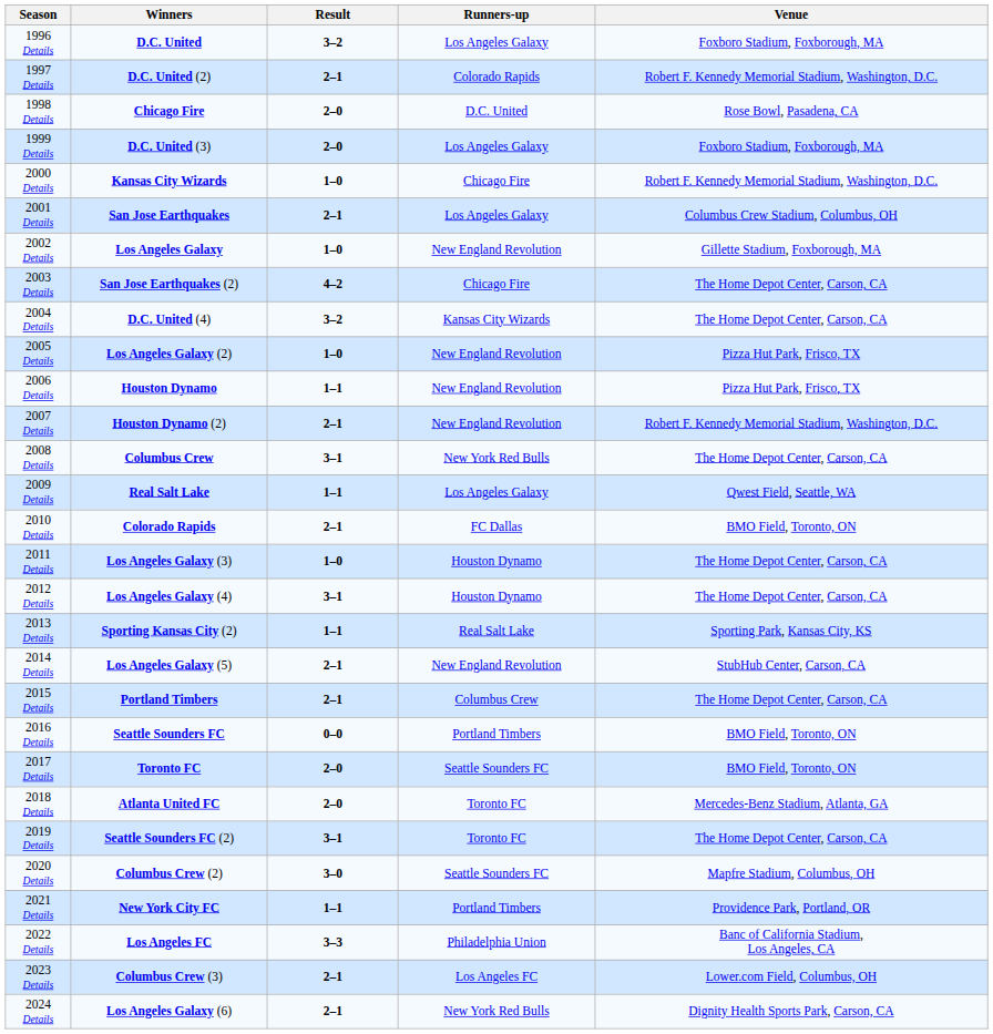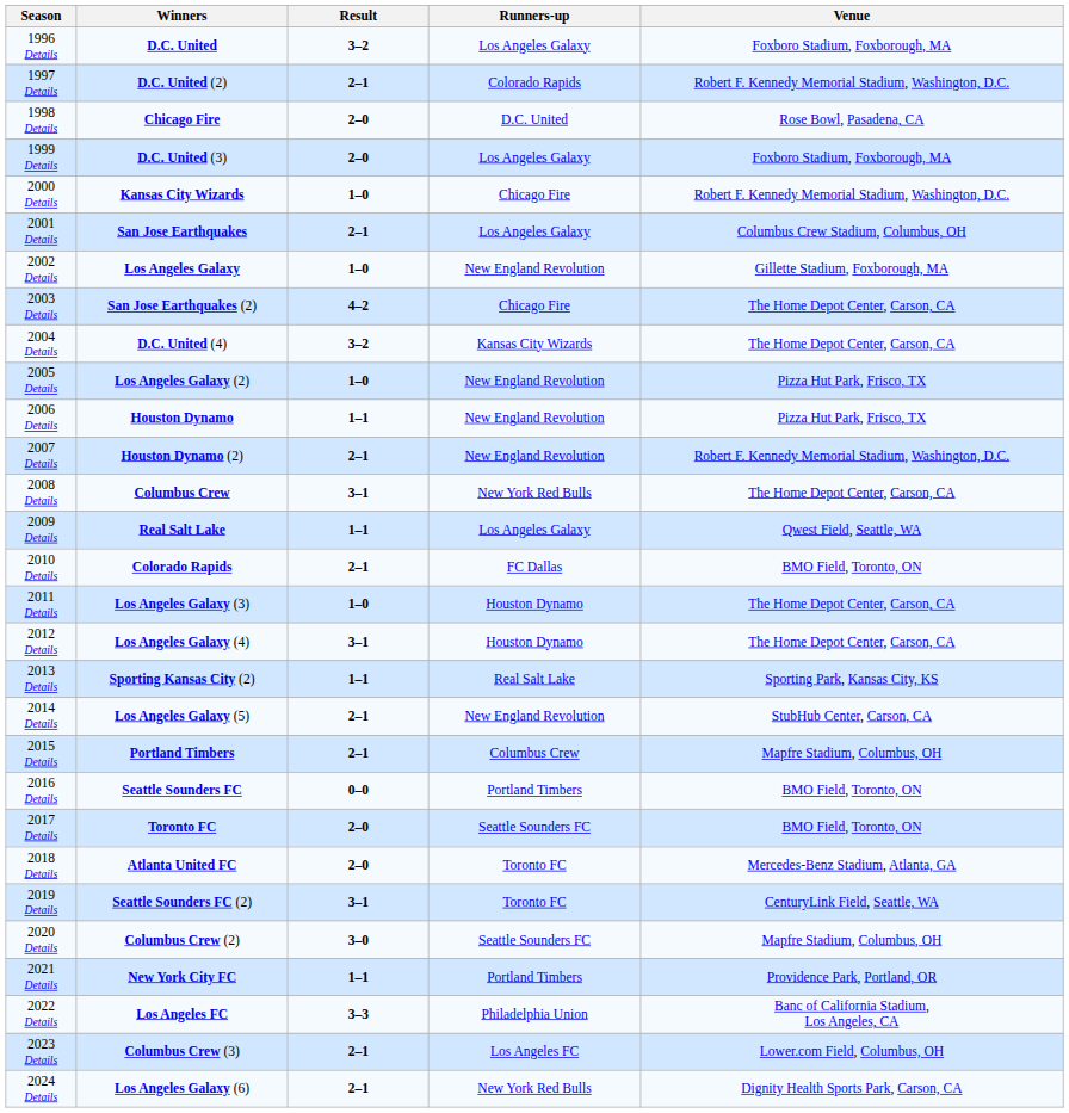 <table class="wikitable sortable" style="text-align:center; margin-left:1em">
 <tr style="text-align:center; background:#efefef;">
 <th width=5%>Season</th>
 <th width=15%>Winners</th>
 <th width=10%>Result</th>
 <th width=15%>Runners-up</th>
 <th width=30%>Venue</th>
 </tr>
 <tr style="text-align:center; background:#f5faff;">
 <td>1996<br><small><a href='#'><em>Details</em></a></small></td>
 <td><strong><a href='#'>D.C. United</a></strong></td>
 <td><strong>3–2 </strong></td>
 <td><a href='#'>Los Angeles Galaxy</a></td>
 <td><a href='#'>Foxboro Stadium</a>, <a href='#'>Foxborough, MA</a></td>
 </tr>
 <tr style="text-align:center; background:#d0e7ff;">
 <td>1997<br><small><a href='#'><em>Details</em></a></small></td>
 <td><strong><a href='#'>D.C. United</a></strong> (2)</td>
 <td><strong>2–1</strong></td>
 <td><a href='#'>Colorado Rapids</a></td>
 <td><a href='#'>Robert F. Kennedy Memorial Stadium</a>, <a href='#'>Washington, D.C.</a></td>
 </tr>
 <tr style="text-align:center; background:#f5faff;">
 <td>1998<br><small><a href='#'><em>Details</em></a></small></td>
 <td><strong><a href='#'>Chicago Fire</a></strong></td>
 <td><strong>2–0</strong></td>
 <td><a href='#'>D.C. United</a></td>
 <td><a href='#'>Rose Bowl</a>, <a href='#'>Pasadena, CA</a></td>
 </tr>
 <tr style="text-align:center; background:#d0e7ff;">
 <td>1999<br><small><a href='#'><em>Details</em></a></small></td>
 <td><strong><a href='#'>D.C. United</a></strong> (3)</td>
 <td><strong>2–0</strong></td>
 <td><a href='#'>Los Angeles Galaxy</a></td>
 <td><a href='#'>Foxboro Stadium</a>, <a href='#'>Foxborough, MA</a></td>
 </tr>
 <tr style="text-align:center; background:#f5faff;">
 <td>2000<br><small><a href='#'><em>Details</em></a></small></td>
 <td><strong><a href='#'>Kansas City Wizards</a></strong></td>
 <td><strong>1–0</strong></td>
 <td><a href='#'>Chicago Fire</a></td>
 <td><a href='#'>Robert F. Kennedy Memorial Stadium</a>, <a href='#'>Washington, D.C.</a></td>
 </tr>
 <tr style="text-align:center; background:#d0e7ff;">
 <td>2001<br><small><a href='#'><em>Details</em></a></small></td>
 <td><strong><a href='#'>San Jose Earthquakes</a></strong></td>
 <td><strong>2–1 </strong></td>
 <td><a href='#'>Los Angeles Galaxy</a></td>
 <td><a href='#'>Columbus Crew Stadium</a>, <a href='#'>Columbus, OH</a></td>
 </tr>
 <tr style="text-align:center; background:#f5faff;">
 <td>2002<br><small><a href='#'><em>Details</em></a></small></td>
 <td><strong><a href='#'>Los Angeles Galaxy</a></strong></td>
 <td><strong>1–0 </strong></td>
 <td><a href='#'>New England Revolution</a></td>
 <td><a href='#'>Gillette Stadium</a>, <a href='#'>Foxborough, MA</a></td>
 </tr>
 <tr style="text-align:center; background:#d0e7ff;">
 <td>2003<br><small><a href='#'><em>Details</em></a></small></td>
 <td><strong><a href='#'>San Jose Earthquakes</a></strong> (2)</td>
 <td><strong>4–2</strong></td>
 <td><a href='#'>Chicago Fire</a></td>
 <td><a href='#'>The Home Depot Center</a>, <a href='#'>Carson, CA</a></td>
 </tr>
 <tr style="text-align:center; background:#f5faff;">
 <td>2004<br><small><a href='#'><em>Details</em></a></small></td>
 <td><strong><a href='#'>D.C. United</a></strong> (4)</td>
 <td><strong>3–2</strong></td>
 <td><a href='#'>Kansas City Wizards</a></td>
 <td><a href='#'>The Home Depot Center</a>, <a href='#'>Carson, CA</a></td>
 </tr>
 <tr style="text-align:center; background:#d0e7ff;">
 <td>2005<br><small><a href='#'><em>Details</em></a></small></td>
 <td><strong><a href='#'>Los Angeles Galaxy</a></strong> (2)</td>
 <td><strong>1–0 </strong></td>
 <td><a href='#'>New England Revolution</a></td>
 <td><a href='#'>Pizza Hut Park</a>, <a href='#'>Frisco, TX</a></td>
 </tr>
 <tr style="text-align:center; background:#f5faff;">
 <td>2006<br><small><a href='#'><em>Details</em></a></small></td>
 <td><strong><a href='#'>Houston Dynamo</a></strong></td>
 <td><strong>1–1 <br></strong></td>
 <td><a href='#'>New England Revolution</a></td>
 <td><a href='#'>Pizza Hut Park</a>, <a href='#'>Frisco, TX</a></td>
 </tr>
 <tr style="text-align:center; background:#d0e7ff;">
 <td>2007<br><small><a href='#'><em>Details</em></a></small></td>
 <td><strong><a href='#'>Houston Dynamo</a></strong> (2)</td>
 <td><strong>2–1</strong></td>
 <td><a href='#'>New England Revolution</a></td>
 <td><a href='#'>Robert F. Kennedy Memorial Stadium</a>, <a href='#'>Washington, D.C.</a></td>
 </tr>
 <tr style="text-align:center; background:#f5faff;">
 <td>2008<br><small><a href='#'><em>Details</em></a></small></td>
 <td><strong><a href='#'>Columbus Crew</a></strong></td>
 <td><strong>3–1</strong></td>
 <td><a href='#'>New York Red Bulls</a></td>
 <td><a href='#'>The Home Depot Center</a>, <a href='#'>Carson, CA</a></td>
 </tr>
 <tr style="text-align:center; background:#d0e7ff;">
 <td>2009<br><small><a href='#'><em>Details</em></a></small></td>
 <td><strong><a href='#'>Real Salt Lake</a></strong></td>
 <td><strong>1–1 <br></strong></td>
 <td><a href='#'>Los Angeles Galaxy</a></td>
 <td><a href='#'>Qwest Field</a>, <a href='#'>Seattle, WA</a></td>
 </tr>
 <tr style="text-align:center; background:#f5faff;">
 <td>2010<br><small><a href='#'><em>Details</em></a></small></td>
 <td><strong><a href='#'>Colorado Rapids</a></strong></td>
 <td><strong>2–1 </strong></td>
 <td><a href='#'>FC Dallas</a></td>
 <td><a href='#'>BMO Field</a>, <a href='#'>Toronto, ON</a></td>
 </tr>
 <tr style="text-align:center; background:#d0e7ff;">
 <td>2011<br><small><a href='#'><em>Details</em></a></small></td>
 <td><strong><a href='#'>Los Angeles Galaxy</a></strong> (3)</td>
 <td><strong>1–0</strong></td>
 <td><a href='#'>Houston Dynamo</a></td>
 <td><a href='#'>The Home Depot Center</a>, <a href='#'>Carson, CA</a></td>
 </tr>
 <tr style="text-align:center; background:#f5faff;">
 <td>2012<br><small><a href='#'><em>Details</em></a></small></td>
 <td><strong><a href='#'>Los Angeles Galaxy</a></strong> (4)</td>
 <td><strong>3–1</strong></td>
 <td><a href='#'>Houston Dynamo</a></td>
 <td><a href='#'>The Home Depot Center</a>, <a href='#'>Carson, CA</a></td>
 </tr>
 <tr style="text-align:center; background:#d0e7ff;">
 <td>2013<br><small><a href='#'><em>Details</em></a></small></td>
 <td><strong><a href='#'>Sporting Kansas City</a></strong> (2)</td>
 <td><strong>1–1 <br></strong></td>
 <td><a href='#'>Real Salt Lake</a></td>
 <td><a href='#'>Sporting Park</a>, <a href='#'>Kansas City, KS</a></td>
 </tr>
 <tr style="text-align:center; background:#f5faff;">
 <td>2014<br><small><a href='#'><em>Details</em></a></small></td>
 <td><strong><a href='#'>Los Angeles Galaxy</a></strong> (5)</td>
 <td><strong>2–1 </strong></td>
 <td><a href='#'>New England Revolution</a></td>
 <td><a href='#'>StubHub Center</a>, <a href='#'>Carson, CA</a></td>
 </tr>
 <tr style="text-align:center; background:#d0e7ff;">
 <td>2015<br><small><a href='#'><em>Details</em></a></small></td>
 <td><strong><a href='#'>Portland Timbers</a></strong></td>
 <td><strong>2–1</strong></td>
 <td><a href='#'>Columbus Crew</a></td>
-<td><a href='#'>The Home Depot Center</a>, <a href='#'>Carson, CA</a></td>
+<td><a href='#'>Mapfre Stadium</a>, <a href='#'>Columbus, OH</a></td>
 </tr>
 <tr style="text-align:center; background:#f5faff;">
 <td>2016<br><small><a href='#'><em>Details</em></a></small></td>
 <td><strong><a href='#'>Seattle Sounders FC</a></strong></td>
 <td><strong>0–0 <br></strong></td>
 <td><a href='#'>Portland Timbers</a></td>
 <td><a href='#'>BMO Field</a>, <a href='#'>Toronto, ON</a></td>
 </tr>
 <tr style="text-align:center; background:#d0e7ff;">
 <td>2017<br><small><a href='#'><em>Details</em></a></small></td>
 <td><strong><a href='#'>Toronto FC</a></strong></td>
 <td><strong>2–0</strong></td>
 <td><a href='#'>Seattle Sounders FC</a></td>
 <td><a href='#'>BMO Field</a>, <a href='#'>Toronto, ON</a></td>
 </tr>
 <tr style="text-align:center; background:#f5faff;">
 <td>2018<br><small><a href='#'><em>Details</em></a></small></td>
 <td><strong><a href='#'>Atlanta United FC</a></strong></td>
 <td><strong>2–0</strong></td>
 <td><a href='#'>Toronto FC</a></td>
 <td><a href='#'>Mercedes-Benz Stadium</a>, <a href='#'>Atlanta, GA</a></td>
 </tr>
 <tr style="text-align:center; background:#d0e7ff;">
 <td>2019<br><small><a href='#'><em>Details</em></a></small></td>
 <td><strong><a href='#'>Seattle Sounders FC</a></strong> (2)</td>
 <td><strong>3–1</strong></td>
 <td><a href='#'>Toronto FC</a></td>
-<td><a href='#'>The Home Depot Center</a>, <a href='#'>Carson, CA</a></td>
+<td><a href='#'>CenturyLink Field</a>, <a href='#'>Seattle, WA</a></td>
 </tr>
 <tr style="text-align:center; background:#f5faff;">
 <td>2020<br><small><a href='#'><em>Details</em></a></small></td>
 <td><strong><a href='#'>Columbus Crew</a></strong> (2)</td>
 <td><strong>3–0</strong></td>
 <td><a href='#'>Seattle Sounders FC</a></td>
 <td><a href='#'>Mapfre Stadium</a>, <a href='#'>Columbus, OH</a></td>
 </tr>
 <tr style="text-align:center; background:#d0e7ff;">
 <td>2021<br><small><a href='#'><em>Details</em></a></small></td>
 <td><strong><a href='#'>New York City FC</a></strong></td>
 <td><strong>1–1 <br></strong></td>
 <td><a href='#'>Portland Timbers</a></td>
 <td><a href='#'>Providence Park</a>, <a href='#'>Portland, OR</a></td>
 </tr>
 <tr style="text-align:center; background:#f5faff;">
 <td>2022<br><small><a href='#'><em>Details</em></a></small></td>
 <td><strong><a href='#'>Los Angeles FC</a></strong></td>
 <td><strong>3–3 <br></strong></td>
 <td><a href='#'>Philadelphia Union</a></td>
 <td><a href='#'>Banc of California Stadium</a>,<br><a href='#'>Los Angeles, CA</a></td>
 </tr>
 <tr style="text-align:center; background:#d0e7ff;">
 <td>2023<br><small><a href='#'><em>Details</em></a></small></td>
 <td><strong><a href='#'>Columbus Crew</a></strong> (3)</td>
 <td><strong>2–1</strong></td>
 <td><a href='#'>Los Angeles FC</a></td>
 <td><a href='#'>Lower.com Field</a>, <a href='#'>Columbus, OH</a></td>
 </tr>
 <tr style="text-align:center; background:#f5faff;">
 <td>2024<br><small><a href='#'><em>Details</em></a></small></td>
 <td><strong><a href='#'>Los Angeles Galaxy</a></strong> (6)</td>
 <td><strong>2–1</strong></td>
 <td><a href='#'>New York Red Bulls</a></td>
 <td><a href='#'>Dignity Health Sports Park</a>, <a href='#'>Carson, CA</a></td>
 </tr>
 </table>
